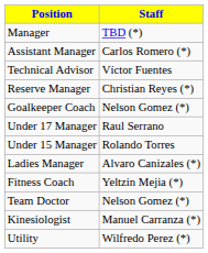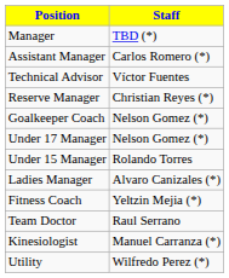 <table class="wikitable">
 <tr>
 <th style="color:Blue; background:#FFFF00;">Position</th>
 <th style="color:Blue; background:#FFFF00;">Staff</th>
 </tr>
 <tr>
 <td>Manager</td>
 <td> <a href='#'>TBD</a> (*)</td>
 </tr>
 <tr>
 <td>Assistant Manager</td>
 <td> Carlos Romero (*)</td>
 </tr>
 <tr>
 <td>Technical Advisor</td>
 <td> Víctor Fuentes</td>
 </tr>
 <tr>
 <td>Reserve Manager</td>
 <td> Christian Reyes (*)</td>
 </tr>
 <tr>
 <td>Goalkeeper Coach</td>
 <td> Nelson Gomez (*)</td>
 </tr>
 <tr>
 <td>Under 17 Manager</td>
-<td> Raul Serrano</td>
+<td> Nelson Gomez (*)</td>
 </tr>
 <tr>
 <td>Under 15 Manager</td>
 <td> Rolando Torres</td>
 </tr>
 <tr>
 <td>Ladies Manager</td>
 <td> Alvaro Canizales (*)</td>
 </tr>
 <tr>
 <td>Fitness Coach</td>
 <td> Yeltzin Mejia (*)</td>
 </tr>
 <tr>
 <td>Team Doctor</td>
-<td> Nelson Gomez (*)</td>
+<td> Raul Serrano</td>
 </tr>
 <tr>
 <td>Kinesiologist</td>
 <td> Manuel Carranza (*)</td>
 </tr>
 <tr>
 <td>Utility</td>
 <td> Wilfredo Perez (*)</td>
 </tr>
 </table>
